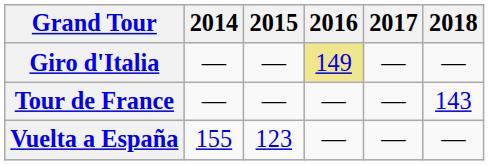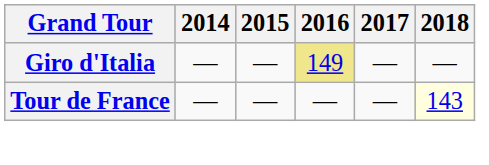 <table class="wikitable plainrowheaders">
 <tr>
 <th scope="col"><a href='#'>Grand Tour</a></th>
 <th scope="col">2014</th>
 <th scope="col">2015</th>
 <th scope="col">2016</th>
 <th scope="col">2017</th>
 <th scope="col">2018</th>
 </tr>
 <tr style="text-align:center;">
 <th scope="row"> <a href='#'>Giro d'Italia</a></th>
 <td>—</td>
 <td>—</td>
 <td style="background: khaki;"><a href='#'>149</a></td>
 <td>—</td>
 <td>—</td>
 </tr>
 <tr style="text-align:center;">
 <th scope="row"> <a href='#'>Tour de France</a></th>
 <td>—</td>
 <td>—</td>
 <td>—</td>
 <td>—</td>
-<td><a href='#'>143</a></td>
-</tr>
-<tr style="text-align:center;">
-<th scope="row"> <a href='#'>Vuelta a España</a></th>
-<td><a href='#'>155</a></td>
-<td><a href='#'>123</a></td>
-<td>—</td>
-<td>—</td>
-<td>—</td>
+<td style="background: lightyellow;"><a href='#'>143</a></td>
 </tr>
 </table>
